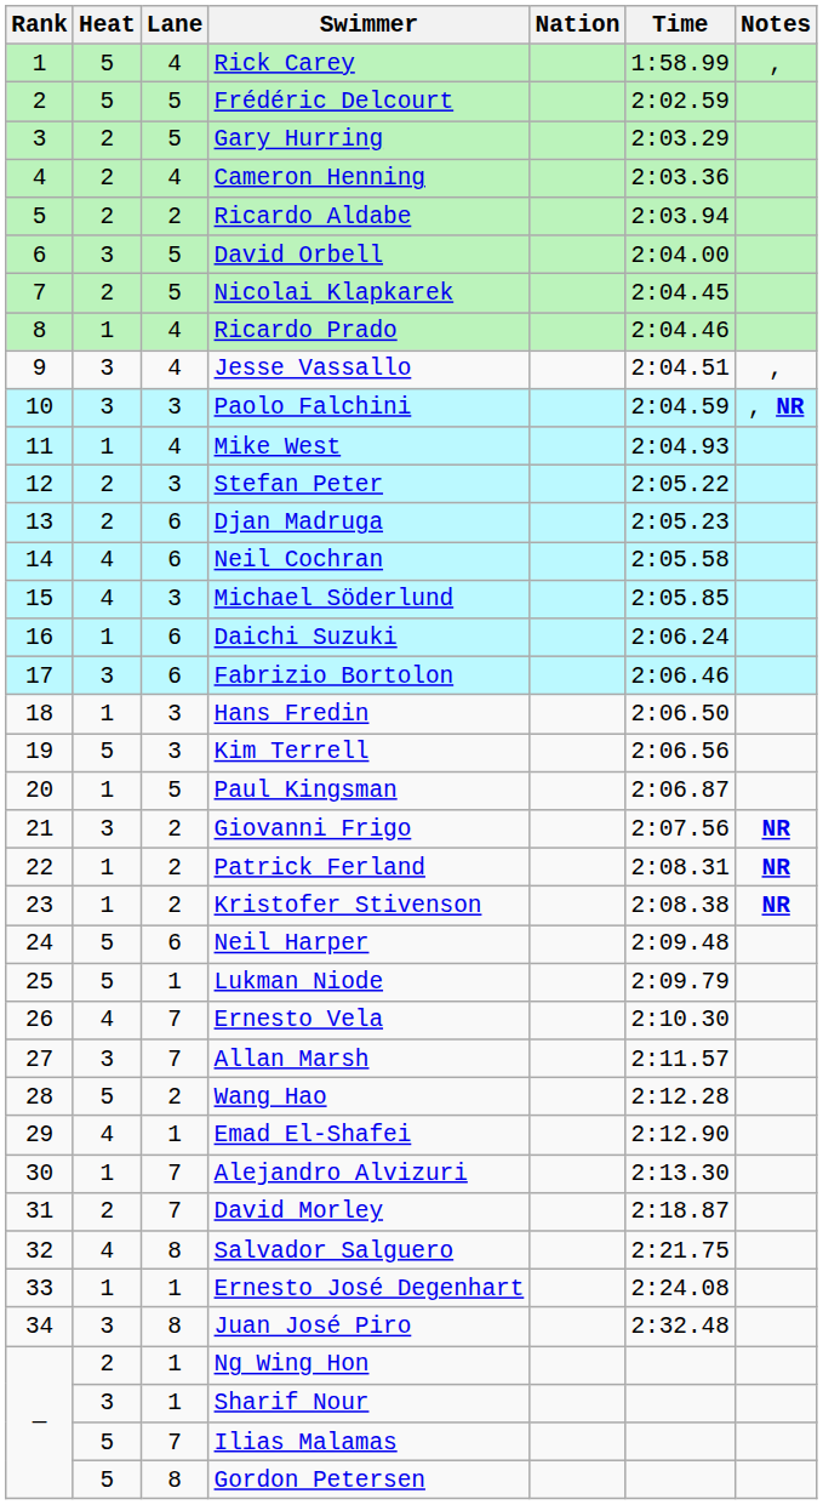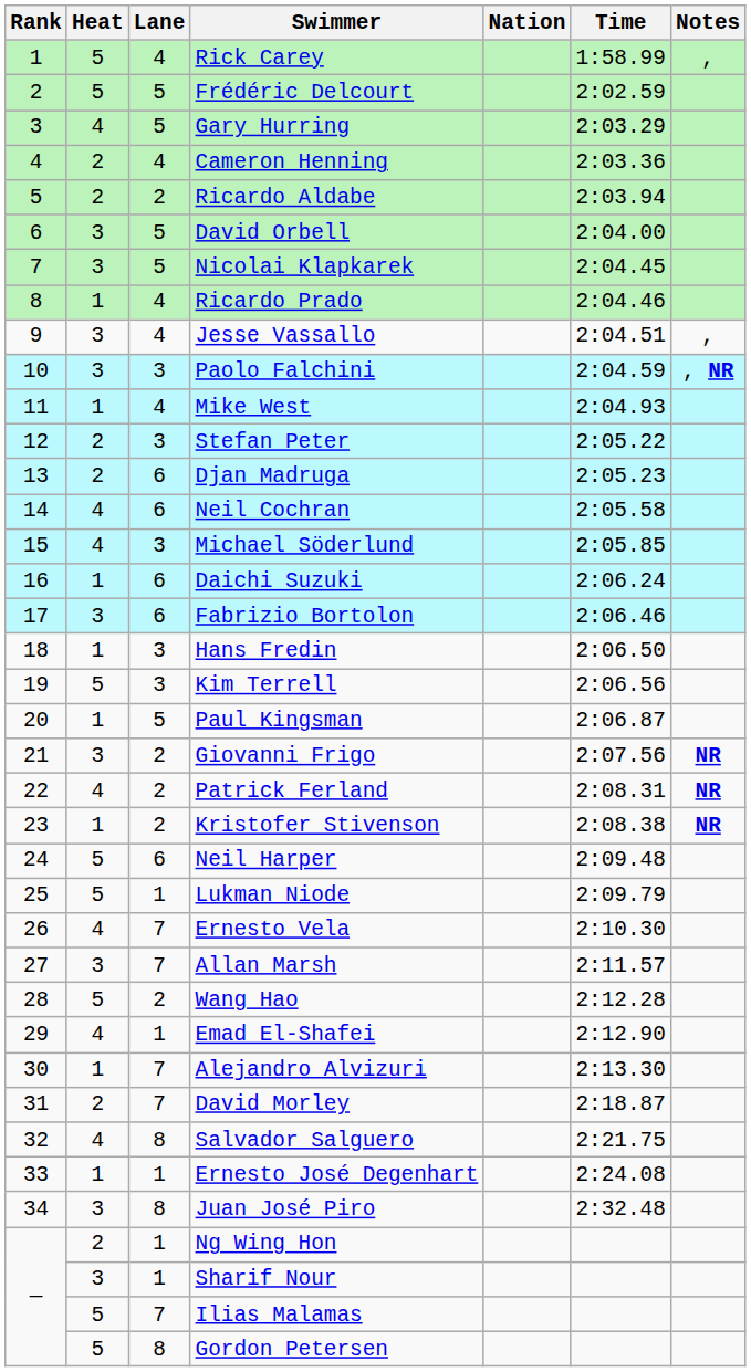 <table class="wikitable sortable" style="text-align:center">
 <tr>
 <th>Rank</th>
 <th>Heat</th>
 <th>Lane</th>
 <th>Swimmer</th>
 <th>Nation</th>
 <th>Time</th>
 <th>Notes</th>
 </tr>
 <tr bgcolor=#bbf3bb>
 <td>1</td>
 <td>5</td>
 <td>4</td>
 <td align=left><a href='#'>Rick Carey</a></td>
 <td align=left></td>
 <td>1:58.99</td>
 <td>, </td>
 </tr>
 <tr bgcolor=#bbf3bb>
 <td>2</td>
 <td>5</td>
 <td>5</td>
 <td align=left><a href='#'>Frédéric Delcourt</a></td>
 <td align=left></td>
 <td>2:02.59</td>
 <td></td>
 </tr>
 <tr bgcolor=#bbf3bb>
 <td>3</td>
-<td>2</td>
+<td>4</td>
 <td>5</td>
 <td align=left><a href='#'>Gary Hurring</a></td>
 <td align=left></td>
 <td>2:03.29</td>
 <td></td>
 </tr>
 <tr bgcolor=#bbf3bb>
 <td>4</td>
 <td>2</td>
 <td>4</td>
 <td align=left><a href='#'>Cameron Henning</a></td>
 <td align=left></td>
 <td>2:03.36</td>
 <td></td>
 </tr>
 <tr bgcolor=#bbf3bb>
 <td>5</td>
 <td>2</td>
 <td>2</td>
 <td align=left><a href='#'>Ricardo Aldabe</a></td>
 <td align=left></td>
 <td>2:03.94</td>
 <td></td>
 </tr>
 <tr bgcolor=#bbf3bb>
 <td>6</td>
 <td>3</td>
 <td>5</td>
 <td align=left><a href='#'>David Orbell</a></td>
 <td align=left></td>
 <td>2:04.00</td>
 <td></td>
 </tr>
 <tr bgcolor=#bbf3bb>
 <td>7</td>
-<td>2</td>
+<td>3</td>
 <td>5</td>
 <td align=left><a href='#'>Nicolai Klapkarek</a></td>
 <td align=left></td>
 <td>2:04.45</td>
 <td></td>
 </tr>
 <tr bgcolor=#bbf3bb>
 <td>8</td>
 <td>1</td>
 <td>4</td>
 <td align=left><a href='#'>Ricardo Prado</a></td>
 <td align=left></td>
 <td>2:04.46</td>
 <td></td>
 </tr>
 <tr>
 <td>9</td>
 <td>3</td>
 <td>4</td>
 <td align=left><a href='#'>Jesse Vassallo</a></td>
 <td align=left></td>
 <td>2:04.51</td>
 <td>, </td>
 </tr>
 <tr bgcolor=bbf9ff>
 <td>10</td>
 <td>3</td>
 <td>3</td>
 <td align=left><a href='#'>Paolo Falchini</a></td>
 <td align=left></td>
 <td>2:04.59</td>
 <td>, <strong><a href='#'>NR</a></strong></td>
 </tr>
 <tr bgcolor=bbf9ff>
 <td>11</td>
 <td>1</td>
 <td>4</td>
 <td align=left><a href='#'>Mike West</a></td>
 <td align=left></td>
 <td>2:04.93</td>
 <td></td>
 </tr>
 <tr bgcolor=bbf9ff>
 <td>12</td>
 <td>2</td>
 <td>3</td>
 <td align=left><a href='#'>Stefan Peter</a></td>
 <td align=left></td>
 <td>2:05.22</td>
 <td></td>
 </tr>
 <tr bgcolor=bbf9ff>
 <td>13</td>
 <td>2</td>
 <td>6</td>
 <td align=left><a href='#'>Djan Madruga</a></td>
 <td align=left></td>
 <td>2:05.23</td>
 <td></td>
 </tr>
 <tr bgcolor=bbf9ff>
 <td>14</td>
 <td>4</td>
 <td>6</td>
 <td align=left><a href='#'>Neil Cochran</a></td>
 <td align=left></td>
 <td>2:05.58</td>
 <td></td>
 </tr>
 <tr bgcolor=bbf9ff>
 <td>15</td>
 <td>4</td>
 <td>3</td>
 <td align=left><a href='#'>Michael Söderlund</a></td>
 <td align=left></td>
 <td>2:05.85</td>
 <td></td>
 </tr>
 <tr bgcolor=bbf9ff>
 <td>16</td>
 <td>1</td>
 <td>6</td>
 <td align=left><a href='#'>Daichi Suzuki</a></td>
 <td align=left></td>
 <td>2:06.24</td>
 <td></td>
 </tr>
 <tr bgcolor=bbf9ff>
 <td>17</td>
 <td>3</td>
 <td>6</td>
 <td align=left><a href='#'>Fabrizio Bortolon</a></td>
 <td align=left></td>
 <td>2:06.46</td>
 <td></td>
 </tr>
 <tr>
 <td>18</td>
 <td>1</td>
 <td>3</td>
 <td align=left><a href='#'>Hans Fredin</a></td>
 <td align=left></td>
 <td>2:06.50</td>
 <td></td>
 </tr>
 <tr>
 <td>19</td>
 <td>5</td>
 <td>3</td>
 <td align=left><a href='#'>Kim Terrell</a></td>
 <td align=left></td>
 <td>2:06.56</td>
 <td></td>
 </tr>
 <tr>
 <td>20</td>
 <td>1</td>
 <td>5</td>
 <td align=left><a href='#'>Paul Kingsman</a></td>
 <td align=left></td>
 <td>2:06.87</td>
 <td></td>
 </tr>
 <tr>
 <td>21</td>
 <td>3</td>
 <td>2</td>
 <td align=left><a href='#'>Giovanni Frigo</a></td>
 <td align=left></td>
 <td>2:07.56</td>
 <td><strong><a href='#'>NR</a></strong></td>
 </tr>
 <tr>
 <td>22</td>
-<td>1</td>
+<td>4</td>
 <td>2</td>
 <td align=left><a href='#'>Patrick Ferland</a></td>
 <td align=left></td>
 <td>2:08.31</td>
 <td><strong><a href='#'>NR</a></strong></td>
 </tr>
 <tr>
 <td>23</td>
 <td>1</td>
 <td>2</td>
 <td align=left><a href='#'>Kristofer Stivenson</a></td>
 <td align=left></td>
 <td>2:08.38</td>
 <td><strong><a href='#'>NR</a></strong></td>
 </tr>
 <tr>
 <td>24</td>
 <td>5</td>
 <td>6</td>
 <td align=left><a href='#'>Neil Harper</a></td>
 <td align=left></td>
 <td>2:09.48</td>
 <td></td>
 </tr>
 <tr>
 <td>25</td>
 <td>5</td>
 <td>1</td>
 <td align=left><a href='#'>Lukman Niode</a></td>
 <td align=left></td>
 <td>2:09.79</td>
 <td></td>
 </tr>
 <tr>
 <td>26</td>
 <td>4</td>
 <td>7</td>
 <td align=left><a href='#'>Ernesto Vela</a></td>
 <td align=left></td>
 <td>2:10.30</td>
 <td></td>
 </tr>
 <tr>
 <td>27</td>
 <td>3</td>
 <td>7</td>
 <td align=left><a href='#'>Allan Marsh</a></td>
 <td align=left></td>
 <td>2:11.57</td>
 <td></td>
 </tr>
 <tr>
 <td>28</td>
 <td>5</td>
 <td>2</td>
 <td align=left><a href='#'>Wang Hao</a></td>
 <td align=left></td>
 <td>2:12.28</td>
 <td></td>
 </tr>
 <tr>
 <td>29</td>
 <td>4</td>
 <td>1</td>
 <td align=left><a href='#'>Emad El-Shafei</a></td>
 <td align=left></td>
 <td>2:12.90</td>
 <td></td>
 </tr>
 <tr>
 <td>30</td>
 <td>1</td>
 <td>7</td>
 <td align=left><a href='#'>Alejandro Alvizuri</a></td>
 <td align=left></td>
 <td>2:13.30</td>
 <td></td>
 </tr>
 <tr>
 <td>31</td>
 <td>2</td>
 <td>7</td>
 <td align=left><a href='#'>David Morley</a></td>
 <td align=left></td>
 <td>2:18.87</td>
 <td></td>
 </tr>
 <tr>
 <td>32</td>
 <td>4</td>
 <td>8</td>
 <td align=left><a href='#'>Salvador Salguero</a></td>
 <td align=left></td>
 <td>2:21.75</td>
 <td></td>
 </tr>
 <tr>
 <td>33</td>
 <td>1</td>
 <td>1</td>
 <td align=left><a href='#'>Ernesto José Degenhart</a></td>
 <td align=left></td>
 <td>2:24.08</td>
 <td></td>
 </tr>
 <tr>
 <td>34</td>
 <td>3</td>
 <td>8</td>
 <td align=left><a href='#'>Juan José Piro</a></td>
 <td align=left></td>
 <td>2:32.48</td>
 <td></td>
 </tr>
 <tr>
 <td rowspan=4 data-sort-value=35>—</td>
 <td>2</td>
 <td>1</td>
 <td align=left><a href='#'>Ng Wing Hon</a></td>
 <td align=left></td>
 <td data-sort-value=9:99.99></td>
 <td></td>
 </tr>
 <tr>
 <td>3</td>
 <td>1</td>
 <td align=left><a href='#'>Sharif Nour</a></td>
 <td align=left></td>
 <td data-sort-value=9:99.99></td>
 <td></td>
 </tr>
 <tr>
 <td>5</td>
 <td>7</td>
 <td align=left><a href='#'>Ilias Malamas</a></td>
 <td align=left></td>
 <td data-sort-value=9:99.99></td>
 <td></td>
 </tr>
 <tr>
 <td>5</td>
 <td>8</td>
 <td align=left><a href='#'>Gordon Petersen</a></td>
 <td align=left></td>
 <td data-sort-value=9:99.99></td>
 <td></td>
 </tr>
 </table>
